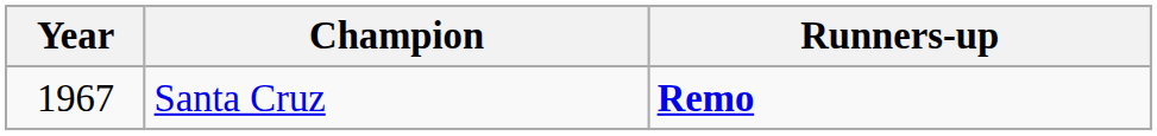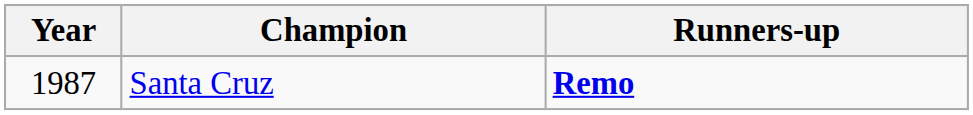 <table class="wikitable">
 <tr>
 <th width=50>Year</th>
 <th width=200>Champion</th>
 <th width=200>Runners-up</th>
 </tr>
 <tr>
-<td align=center>1967</td>
+<td align=center>1987</td>
 <td> <a href='#'>Santa Cruz</a></td>
 <td><strong> <a href='#'>Remo</a></strong></td>
 </tr>
 </table>
